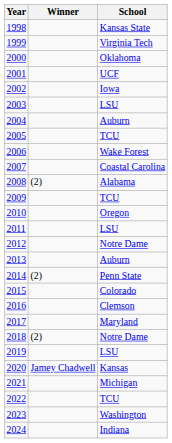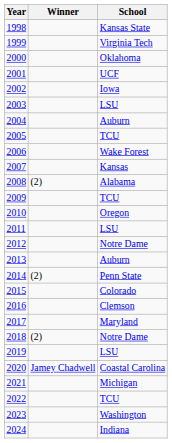 <table class="wikitable sortable">
 <tr>
 <th bgcolor="#e5e5e5">Year</th>
 <th bgcolor="#e5e5e5">Winner</th>
 <th bgcolor="#e5e5e5">School</th>
 </tr>
 <tr>
 <td><a href='#'>1998</a></td>
 <td></td>
 <td><a href='#'>Kansas State</a></td>
 </tr>
 <tr>
 <td><a href='#'>1999</a></td>
 <td></td>
 <td><a href='#'>Virginia Tech</a></td>
 </tr>
 <tr>
 <td><a href='#'>2000</a></td>
 <td></td>
 <td><a href='#'>Oklahoma</a></td>
 </tr>
 <tr>
 <td><a href='#'>2001</a></td>
 <td></td>
 <td><a href='#'>UCF</a></td>
 </tr>
 <tr>
 <td><a href='#'>2002</a></td>
 <td></td>
 <td><a href='#'>Iowa</a></td>
 </tr>
 <tr>
 <td><a href='#'>2003</a></td>
 <td></td>
 <td><a href='#'>LSU</a></td>
 </tr>
 <tr>
 <td><a href='#'>2004</a></td>
 <td></td>
 <td><a href='#'>Auburn</a></td>
 </tr>
 <tr>
 <td><a href='#'>2005</a></td>
 <td></td>
 <td><a href='#'>TCU</a></td>
 </tr>
 <tr>
 <td><a href='#'>2006</a></td>
 <td></td>
 <td><a href='#'>Wake Forest</a></td>
 </tr>
 <tr>
 <td><a href='#'>2007</a></td>
 <td></td>
-<td><a href='#'>Coastal Carolina</a></td>
+<td><a href='#'>Kansas</a></td>
 </tr>
 <tr>
 <td><a href='#'>2008</a></td>
 <td> (2)</td>
 <td><a href='#'>Alabama</a></td>
 </tr>
 <tr>
 <td><a href='#'>2009</a></td>
 <td></td>
 <td><a href='#'>TCU</a></td>
 </tr>
 <tr>
 <td><a href='#'>2010</a></td>
 <td></td>
 <td><a href='#'>Oregon</a></td>
 </tr>
 <tr>
 <td><a href='#'>2011</a></td>
 <td></td>
 <td><a href='#'>LSU</a></td>
 </tr>
 <tr>
 <td><a href='#'>2012</a></td>
 <td></td>
 <td><a href='#'>Notre Dame</a></td>
 </tr>
 <tr>
 <td><a href='#'>2013</a></td>
 <td></td>
 <td><a href='#'>Auburn</a></td>
 </tr>
 <tr>
 <td><a href='#'>2014</a></td>
 <td> (2)</td>
 <td><a href='#'>Penn State</a></td>
 </tr>
 <tr>
 <td><a href='#'>2015</a></td>
 <td></td>
 <td><a href='#'>Colorado</a></td>
 </tr>
 <tr>
 <td><a href='#'>2016</a></td>
 <td></td>
 <td><a href='#'>Clemson</a></td>
 </tr>
 <tr>
 <td><a href='#'>2017</a></td>
 <td></td>
 <td><a href='#'>Maryland</a></td>
 </tr>
 <tr>
 <td><a href='#'>2018</a></td>
 <td> (2)</td>
 <td><a href='#'>Notre Dame</a></td>
 </tr>
 <tr>
 <td><a href='#'>2019</a></td>
 <td></td>
 <td><a href='#'>LSU</a></td>
 </tr>
 <tr>
 <td><a href='#'>2020</a></td>
 <td><a href='#'>Jamey Chadwell</a></td>
-<td><a href='#'>Kansas</a></td>
+<td><a href='#'>Coastal Carolina</a></td>
 </tr>
 <tr>
 <td><a href='#'>2021</a></td>
 <td></td>
 <td><a href='#'>Michigan</a></td>
 </tr>
 <tr>
 <td><a href='#'>2022</a></td>
 <td></td>
 <td><a href='#'>TCU</a></td>
 </tr>
 <tr>
 <td><a href='#'>2023</a></td>
 <td></td>
 <td><a href='#'>Washington</a></td>
 </tr>
 <tr>
 <td><a href='#'>2024</a></td>
 <td></td>
 <td><a href='#'>Indiana</a></td>
 </tr>
 </table>
